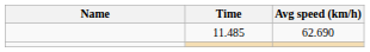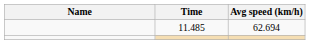 <table class="wikitable sortable" style="text-align:center;">
 <tr>
 <th style="width:15em">Name</th>
 <th style="width:7em">Time</th>
 <th>Avg speed (km/h)</th>
 </tr>
 <tr>
 <td align=left></td>
 <td>11.485</td>
-<td>62.690</td>
+<td>62.694</td>
 </tr>
 <tr>
 <td align=left></td>
 <td bgcolor=wheat></td>
 <td bgcolor=wheat></td>
 </tr>
 </table>
